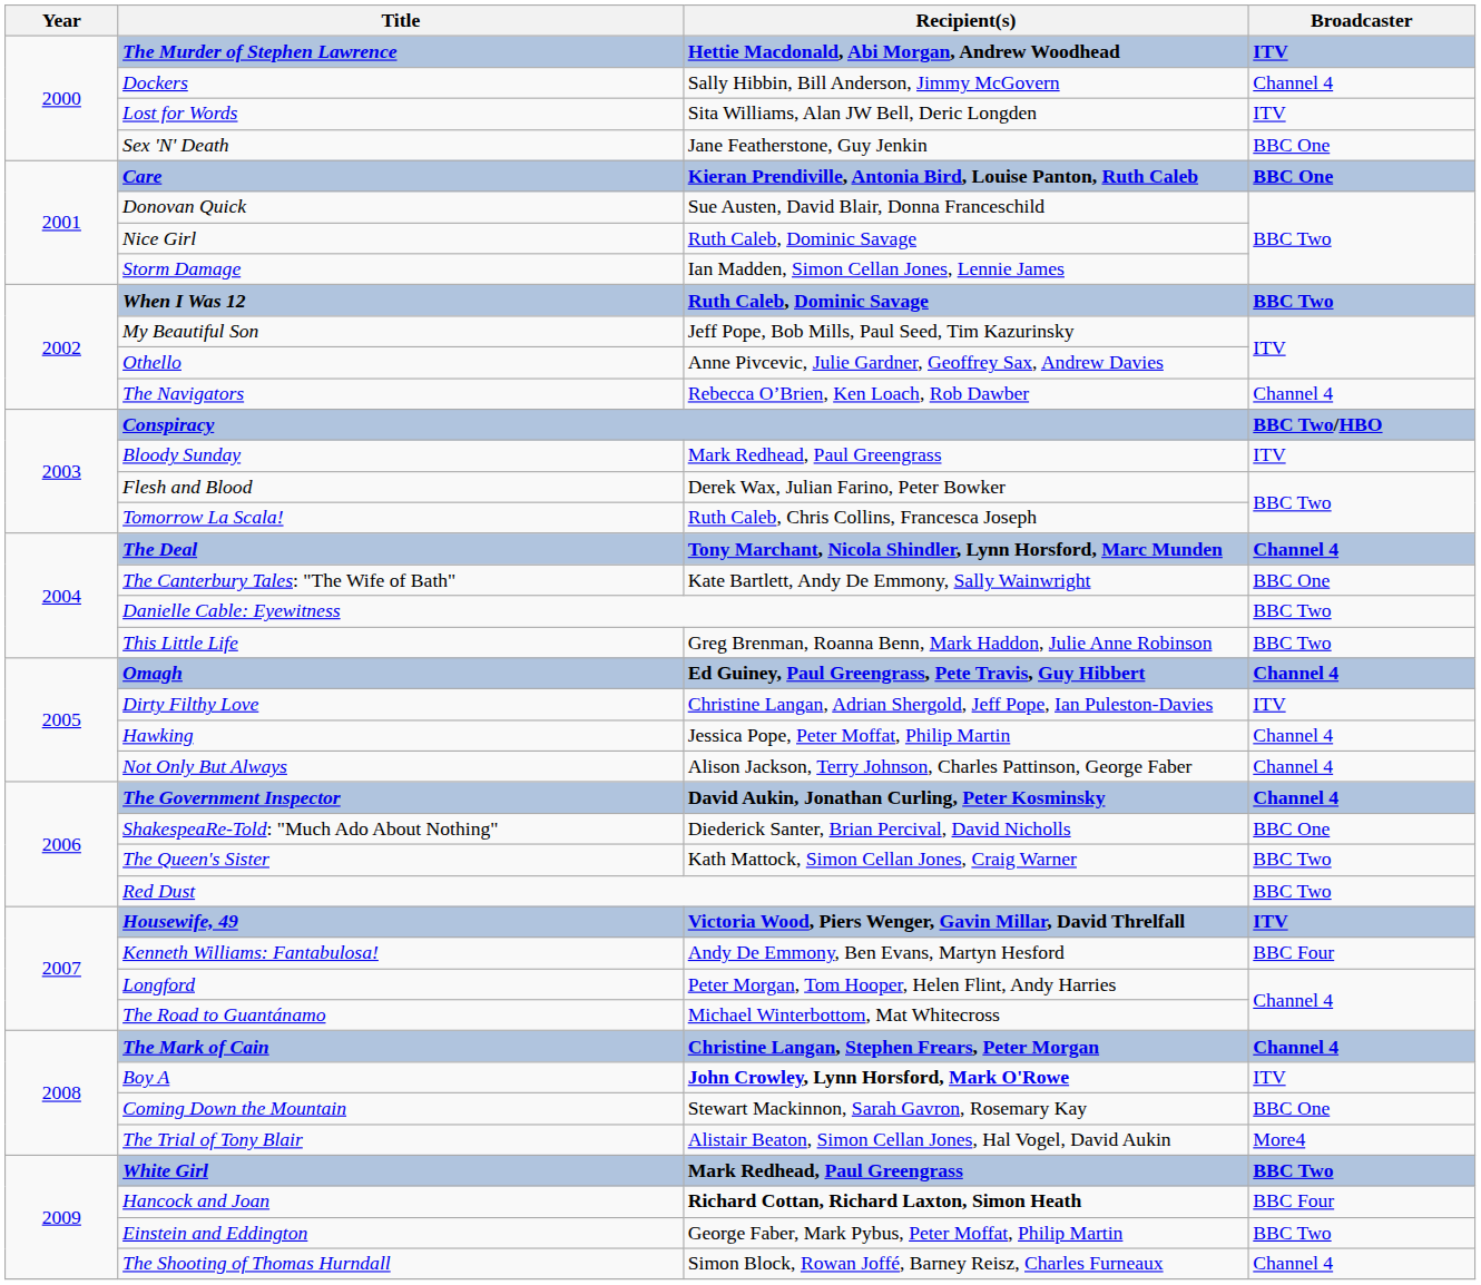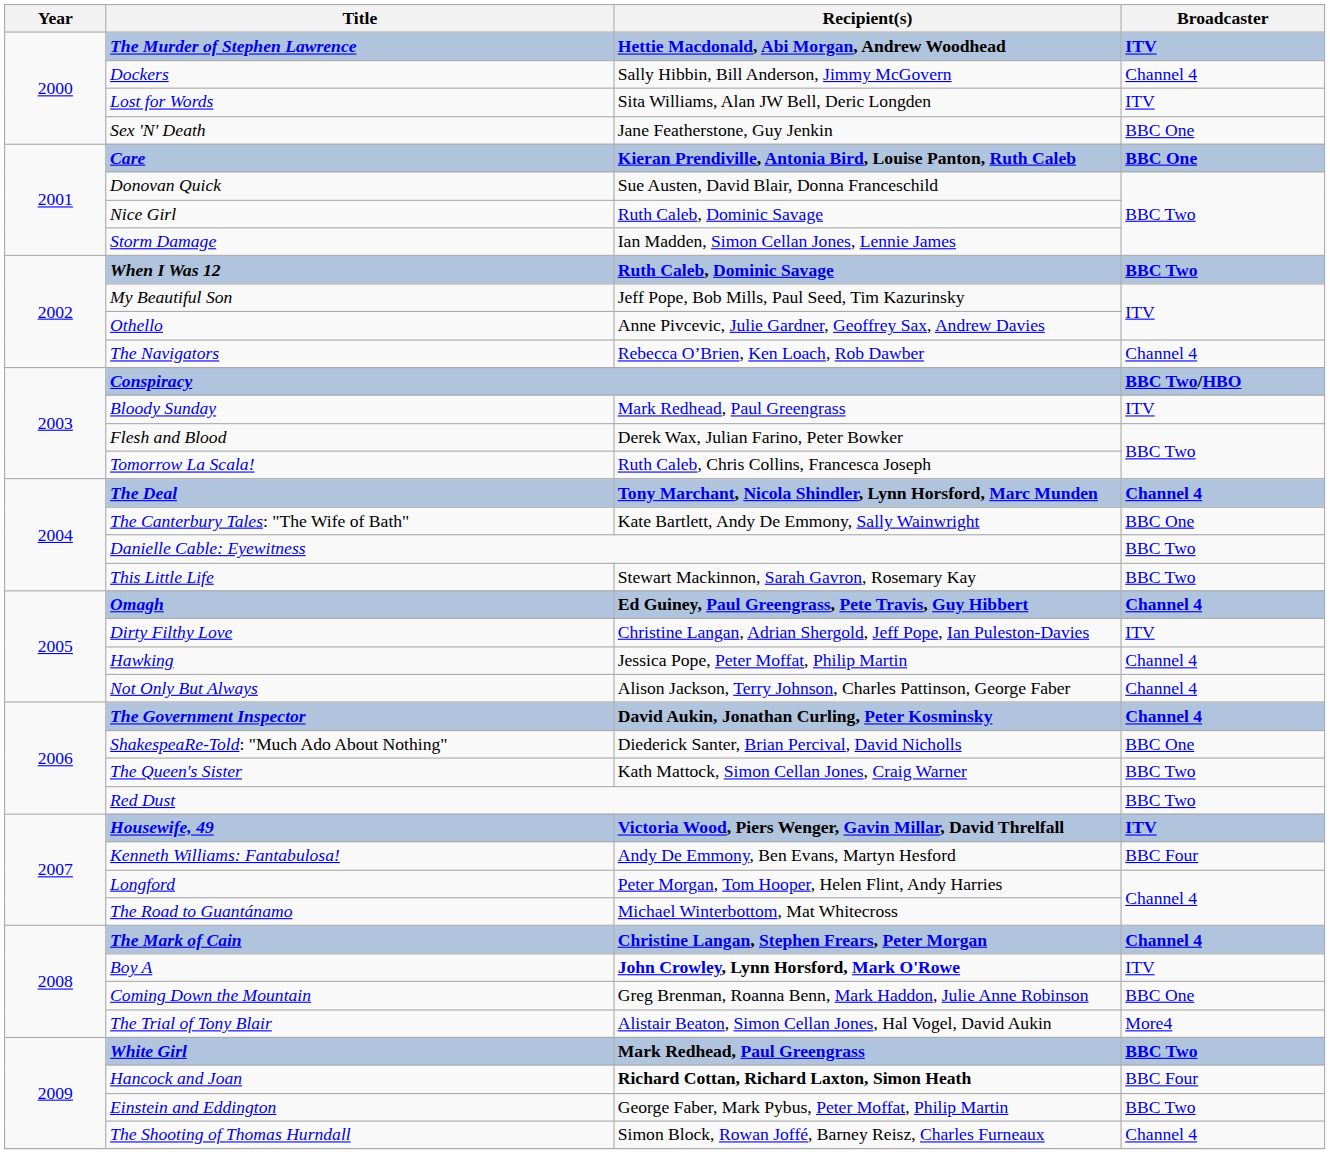 <table class="wikitable" width="95%">
 <tr>
 <th width=5%>Year</th>
 <th width=25%>Title</th>
 <th width=25%><strong>Recipient(s)</strong></th>
 <th width=10%><strong>Broadcaster</strong></th>
 </tr>
 <tr>
 <td rowspan="4" style="text-align:center;"><a href='#'>2000</a></td>
 <td style="background:#B0C4DE;"><strong><em><a href='#'>The Murder of Stephen Lawrence</a></em></strong></td>
 <td style="background:#B0C4DE;"><strong><a href='#'>Hettie Macdonald</a>, <a href='#'>Abi Morgan</a>, Andrew Woodhead</strong></td>
 <td style="background:#B0C4DE;"><strong><a href='#'>ITV</a></strong></td>
 </tr>
 <tr>
 <td><em><a href='#'>Dockers</a></em></td>
 <td>Sally Hibbin, Bill Anderson, <a href='#'>Jimmy McGovern</a></td>
 <td><a href='#'>Channel 4</a></td>
 </tr>
 <tr>
 <td><em><a href='#'>Lost for Words</a></em></td>
 <td>Sita Williams, Alan JW Bell, Deric Longden</td>
 <td><a href='#'>ITV</a></td>
 </tr>
 <tr>
 <td><em>Sex 'N' Death</em></td>
 <td>Jane Featherstone, Guy Jenkin</td>
 <td><a href='#'>BBC One</a></td>
 </tr>
 <tr>
 <td rowspan="4" style="text-align:center;"><a href='#'>2001</a></td>
 <td style="background:#B0C4DE;"><strong><em><a href='#'>Care</a></em></strong></td>
 <td style="background:#B0C4DE;"><strong><a href='#'>Kieran Prendiville</a>, <a href='#'>Antonia Bird</a>, Louise Panton, <a href='#'>Ruth Caleb</a></strong></td>
 <td style="background:#B0C4DE;"><strong><a href='#'>BBC One</a></strong></td>
 </tr>
 <tr>
 <td><em>Donovan Quick</em></td>
 <td>Sue Austen, David Blair, Donna Franceschild</td>
 <td rowspan="3"><a href='#'>BBC Two</a></td>
 </tr>
 <tr>
 <td><em>Nice Girl</em></td>
 <td><a href='#'>Ruth Caleb</a>, <a href='#'>Dominic Savage</a></td>
 </tr>
 <tr>
 <td><em><a href='#'>Storm Damage</a></em></td>
 <td>Ian Madden, <a href='#'>Simon Cellan Jones</a>, <a href='#'>Lennie James</a></td>
 </tr>
 <tr>
 <td rowspan="4" style="text-align:center;"><a href='#'>2002</a></td>
 <td style="background:#B0C4DE;"><strong><em>When I Was 12</em></strong></td>
 <td style="background:#B0C4DE;"><strong><a href='#'>Ruth Caleb</a>, <a href='#'>Dominic Savage</a></strong></td>
 <td style="background:#B0C4DE;"><strong><a href='#'>BBC Two</a></strong></td>
 </tr>
 <tr>
 <td><em>My Beautiful Son</em></td>
 <td>Jeff Pope, Bob Mills, Paul Seed, Tim Kazurinsky</td>
 <td rowspan="2"><a href='#'>ITV</a></td>
 </tr>
 <tr>
 <td><em><a href='#'>Othello</a></em></td>
 <td>Anne Pivcevic, <a href='#'>Julie Gardner</a>, <a href='#'>Geoffrey Sax</a>, <a href='#'>Andrew Davies</a></td>
 </tr>
 <tr>
 <td><em><a href='#'>The Navigators</a></em></td>
 <td><a href='#'>Rebecca O’Brien</a>, <a href='#'>Ken Loach</a>, <a href='#'>Rob Dawber</a></td>
 <td><a href='#'>Channel 4</a></td>
 </tr>
 <tr>
 <td rowspan="4" style="text-align:center;"><a href='#'>2003</a></td>
 <td colspan="2" style="background:#B0C4DE;"><strong><em><a href='#'>Conspiracy</a></em></strong></td>
 <td style="background:#B0C4DE;"><strong><a href='#'>BBC Two</a>/<a href='#'>HBO</a></strong></td>
 </tr>
 <tr>
 <td><em><a href='#'>Bloody Sunday</a></em></td>
 <td><a href='#'>Mark Redhead</a>, <a href='#'>Paul Greengrass</a></td>
 <td><a href='#'>ITV</a></td>
 </tr>
 <tr>
 <td><em>Flesh and Blood</em></td>
 <td>Derek Wax, Julian Farino, Peter Bowker</td>
 <td rowspan="2"><a href='#'>BBC Two</a></td>
 </tr>
 <tr>
 <td><em><a href='#'>Tomorrow La Scala!</a></em></td>
 <td><a href='#'>Ruth Caleb</a>, Chris Collins, Francesca Joseph</td>
 </tr>
 <tr>
 <td rowspan="4" style="text-align:center;"><a href='#'>2004</a></td>
 <td style="background:#B0C4DE;"><strong><em><a href='#'>The Deal</a></em></strong></td>
 <td style="background:#B0C4DE;"><strong><a href='#'>Tony Marchant</a>, <a href='#'>Nicola Shindler</a>, Lynn Horsford, <a href='#'>Marc Munden</a></strong></td>
 <td style="background:#B0C4DE;"><strong><a href='#'>Channel 4</a></strong></td>
 </tr>
 <tr>
 <td><em><a href='#'>The Canterbury Tales</a></em>: "The Wife of Bath"</td>
 <td>Kate Bartlett, Andy De Emmony, <a href='#'>Sally Wainwright</a></td>
 <td><a href='#'>BBC One</a></td>
 </tr>
 <tr>
 <td colspan="2"><em><a href='#'>Danielle Cable: Eyewitness</a></em></td>
 <td><a href='#'>BBC Two</a></td>
 </tr>
 <tr>
 <td><em><a href='#'>This Little Life</a></em></td>
-<td>Greg Brenman, Roanna Benn, <a href='#'>Mark Haddon</a>, <a href='#'>Julie Anne Robinson</a></td>
+<td>Stewart Mackinnon, <a href='#'>Sarah Gavron</a>, Rosemary Kay</td>
 <td><a href='#'>BBC Two</a></td>
 </tr>
 <tr>
 <td rowspan="4" style="text-align:center;"><a href='#'>2005</a></td>
 <td style="background:#B0C4DE;"><strong><em><a href='#'>Omagh</a></em></strong></td>
 <td style="background:#B0C4DE;"><strong>Ed Guiney, <a href='#'>Paul Greengrass</a>, <a href='#'>Pete Travis</a>, <a href='#'>Guy Hibbert</a></strong></td>
 <td style="background:#B0C4DE;"><strong><a href='#'>Channel 4</a></strong></td>
 </tr>
 <tr>
 <td><em><a href='#'>Dirty Filthy Love</a></em></td>
 <td><a href='#'>Christine Langan</a>, <a href='#'>Adrian Shergold</a>, <a href='#'>Jeff Pope</a>, <a href='#'>Ian Puleston-Davies</a></td>
 <td><a href='#'>ITV</a></td>
 </tr>
 <tr>
 <td><em><a href='#'>Hawking</a></em></td>
 <td>Jessica Pope, <a href='#'>Peter Moffat</a>, <a href='#'>Philip Martin</a></td>
 <td><a href='#'>Channel 4</a></td>
 </tr>
 <tr>
 <td><em><a href='#'>Not Only But Always</a></em></td>
 <td>Alison Jackson, <a href='#'>Terry Johnson</a>, Charles Pattinson, George Faber</td>
 <td><a href='#'>Channel 4</a></td>
 </tr>
 <tr>
 <td rowspan="4" style="text-align:center;"><a href='#'>2006</a></td>
 <td style="background:#B0C4DE;"><strong><em><a href='#'>The Government Inspector</a></em></strong></td>
 <td style="background:#B0C4DE;"><strong>David Aukin, Jonathan Curling, <a href='#'>Peter Kosminsky</a></strong></td>
 <td style="background:#B0C4DE;"><strong><a href='#'>Channel 4</a></strong></td>
 </tr>
 <tr>
 <td><em><a href='#'>ShakespeaRe-Told</a></em>: "Much Ado About Nothing"</td>
 <td>Diederick Santer, <a href='#'>Brian Percival</a>, <a href='#'>David Nicholls</a></td>
 <td><a href='#'>BBC One</a></td>
 </tr>
 <tr>
 <td><em><a href='#'>The Queen's Sister</a></em></td>
 <td>Kath Mattock, <a href='#'>Simon Cellan Jones</a>, <a href='#'>Craig Warner</a></td>
 <td><a href='#'>BBC Two</a></td>
 </tr>
 <tr>
 <td colspan="2"><em><a href='#'>Red Dust</a></em></td>
 <td><a href='#'>BBC Two</a></td>
 </tr>
 <tr>
 <td rowspan="4" style="text-align:center;"><a href='#'>2007</a></td>
 <td style="background:#B0C4DE;"><strong><em><a href='#'>Housewife, 49</a></em></strong></td>
 <td style="background:#B0C4DE;"><strong><a href='#'>Victoria Wood</a>, Piers Wenger, <a href='#'>Gavin Millar</a>, David Threlfall</strong></td>
 <td style="background:#B0C4DE;"><strong><a href='#'>ITV</a></strong></td>
 </tr>
 <tr>
 <td><em><a href='#'>Kenneth Williams: Fantabulosa!</a></em></td>
 <td><a href='#'>Andy De Emmony</a>, Ben Evans, Martyn Hesford</td>
 <td><a href='#'>BBC Four</a></td>
 </tr>
 <tr>
 <td><em><a href='#'>Longford</a></em></td>
 <td><a href='#'>Peter Morgan</a>, <a href='#'>Tom Hooper</a>, Helen Flint, Andy Harries</td>
 <td rowspan="2"><a href='#'>Channel 4</a></td>
 </tr>
 <tr>
 <td><em><a href='#'>The Road to Guantánamo</a></em></td>
 <td><a href='#'>Michael Winterbottom</a>, Mat Whitecross</td>
 </tr>
 <tr>
 <td rowspan="4" style="text-align:center;"><a href='#'>2008</a></td>
 <td style="background:#B0C4DE;"><strong><em><a href='#'>The Mark of Cain</a></em></strong></td>
 <td style="background:#B0C4DE;"><strong><a href='#'>Christine Langan</a>, <a href='#'>Stephen Frears</a>, <a href='#'>Peter Morgan</a></strong></td>
 <td style="background:#B0C4DE;"><strong><a href='#'>Channel 4</a></strong></td>
 </tr>
 <tr>
 <td><em><a href='#'>Boy A</a></em></td>
 <td><strong><a href='#'>John Crowley</a>, Lynn Horsford, <a href='#'>Mark O'Rowe</a></strong></td>
 <td><a href='#'>ITV</a></td>
 </tr>
 <tr>
 <td><em><a href='#'>Coming Down the Mountain</a></em></td>
-<td>Stewart Mackinnon, <a href='#'>Sarah Gavron</a>, Rosemary Kay</td>
+<td>Greg Brenman, Roanna Benn, <a href='#'>Mark Haddon</a>, <a href='#'>Julie Anne Robinson</a></td>
 <td><a href='#'>BBC One</a></td>
 </tr>
 <tr>
 <td><em><a href='#'>The Trial of Tony Blair</a></em></td>
 <td><a href='#'>Alistair Beaton</a>, <a href='#'>Simon Cellan Jones</a>, Hal Vogel, David Aukin</td>
 <td><a href='#'>More4</a></td>
 </tr>
 <tr>
 <td rowspan="4" style="text-align:center;"><a href='#'>2009</a></td>
 <td style="background:#B0C4DE;"><strong><em><a href='#'>White Girl</a></em></strong></td>
 <td style="background:#B0C4DE;"><strong>Mark Redhead, <a href='#'>Paul Greengrass</a></strong></td>
 <td style="background:#B0C4DE;"><strong><a href='#'>BBC Two</a></strong></td>
 </tr>
 <tr>
 <td><em><a href='#'>Hancock and Joan</a></em></td>
 <td><strong>Richard Cottan, Richard Laxton, Simon Heath</strong></td>
 <td><a href='#'>BBC Four</a></td>
 </tr>
 <tr>
 <td><em><a href='#'>Einstein and Eddington</a></em></td>
 <td>George Faber, Mark Pybus, <a href='#'>Peter Moffat</a>, <a href='#'>Philip Martin</a></td>
 <td><a href='#'>BBC Two</a></td>
 </tr>
 <tr>
 <td><em><a href='#'>The Shooting of Thomas Hurndall</a></em></td>
 <td>Simon Block, <a href='#'>Rowan Joffé</a>, Barney Reisz, <a href='#'>Charles Furneaux</a></td>
 <td><a href='#'>Channel 4</a></td>
 </tr>
 <tr>
 </tr>
 </table>
